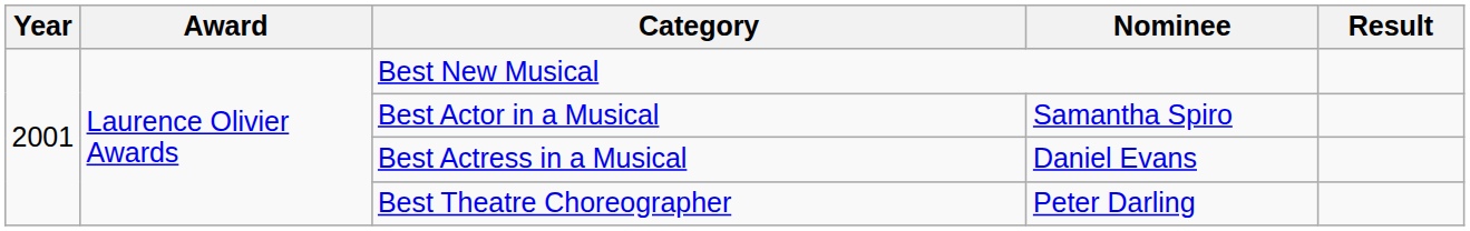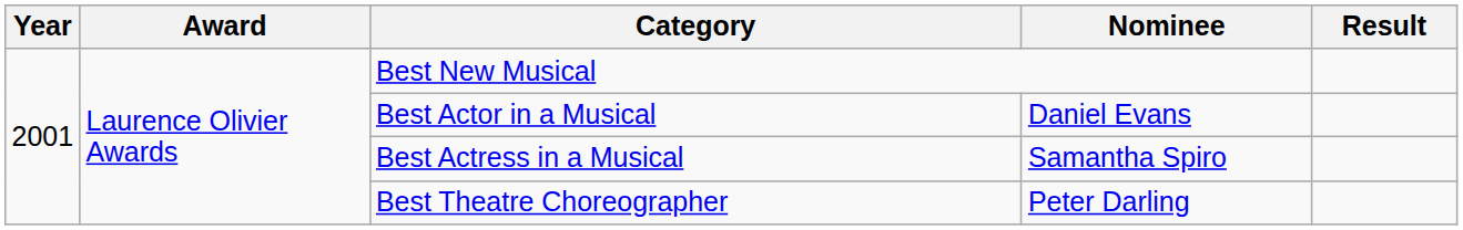 <table class="wikitable" width="95%">
 <tr>
 <th width="5%">Year</th>
 <th width="20%">Award</th>
 <th width="45%">Category</th>
 <th width="20%">Nominee</th>
 <th width="10%">Result</th>
 </tr>
 <tr>
 <td rowspan="4" align="center">2001</td>
 <td rowspan="4"><a href='#'>Laurence Olivier Awards</a></td>
 <td colspan="2"><a href='#'>Best New Musical</a></td>
 <td></td>
 </tr>
 <tr>
 <td><a href='#'>Best Actor in a Musical</a></td>
-<td><a href='#'>Samantha Spiro</a></td>
+<td><a href='#'>Daniel Evans</a></td>
 <td></td>
 </tr>
 <tr>
 <td><a href='#'>Best Actress in a Musical</a></td>
-<td><a href='#'>Daniel Evans</a></td>
+<td><a href='#'>Samantha Spiro</a></td>
 <td></td>
 </tr>
 <tr>
 <td><a href='#'>Best Theatre Choreographer</a></td>
 <td><a href='#'>Peter Darling</a></td>
 <td></td>
 </tr>
 </table>
